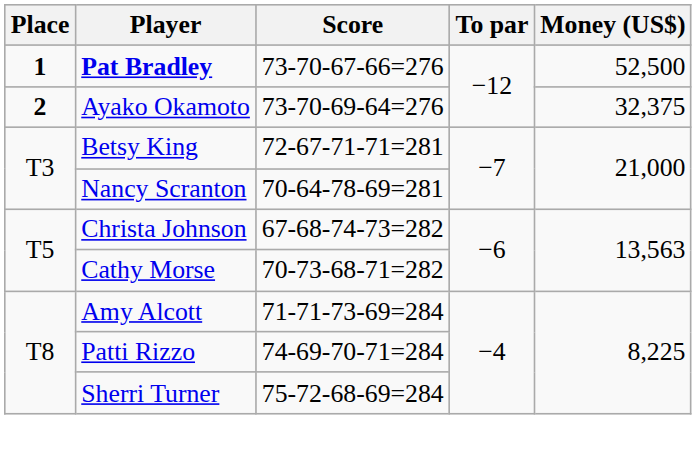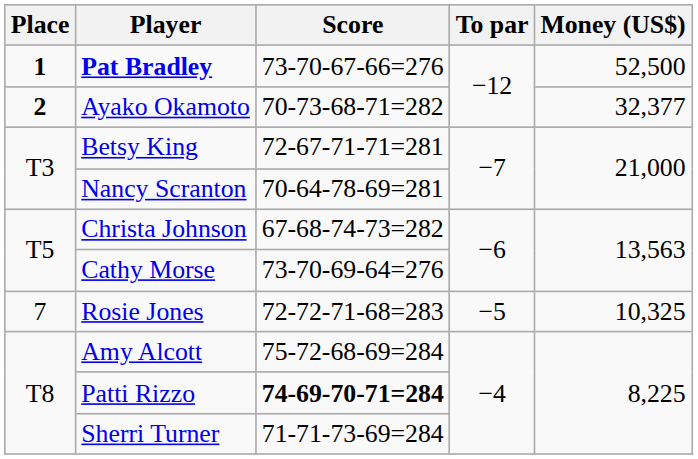 <table class="wikitable">
 <tr>
 <th>Place</th>
 <th>Player</th>
 <th>Score</th>
 <th>To par</th>
 <th>Money (US$)</th>
 </tr>
 <tr>
 <td align=center><strong>1</strong></td>
 <td> <strong><a href='#'>Pat Bradley</a></strong></td>
 <td>73-70-67-66=276</td>
 <td rowspan="2" align=center>−12</td>
 <td align=right>52,500</td>
 </tr>
 <tr>
 <td align=center><strong>2</strong></td>
 <td> <a href='#'>Ayako Okamoto</a></td>
-<td>73-70-69-64=276</td>
-<td align=right>32,375</td>
+<td>70-73-68-71=282</td>
+<td align=right>32,377</td>
 </tr>
 <tr>
 <td rowspan="2" align=center>T3</td>
 <td> <a href='#'>Betsy King</a></td>
 <td>72-67-71-71=281</td>
 <td rowspan="2" align=center>−7</td>
 <td rowspan="2" align=right>21,000</td>
 </tr>
 <tr>
 <td> <a href='#'>Nancy Scranton</a></td>
 <td>70-64-78-69=281</td>
 </tr>
 <tr>
 <td rowspan="2" align=center>T5</td>
 <td> <a href='#'>Christa Johnson</a></td>
 <td>67-68-74-73=282</td>
 <td rowspan="2" align=center>−6</td>
 <td rowspan="2" align=right>13,563</td>
 </tr>
 <tr>
 <td> <a href='#'>Cathy Morse</a></td>
-<td>70-73-68-71=282</td>
+<td>73-70-69-64=276</td>
+</tr>
+<tr>
+<td align=center>7</td>
+<td> <a href='#'>Rosie Jones</a></td>
+<td>72-72-71-68=283</td>
+<td align=center>−5</td>
+<td align=right>10,325</td>
 </tr>
 <tr>
 <td rowspan="3" align=center>T8</td>
 <td> <a href='#'>Amy Alcott</a></td>
-<td>71-71-73-69=284</td>
+<td>75-72-68-69=284</td>
 <td rowspan="3" align=center>−4</td>
 <td rowspan="3" align=right>8,225</td>
 </tr>
 <tr>
 <td> <a href='#'>Patti Rizzo</a></td>
-<td>74-69-70-71=284</td>
+<td><strong>74-69-70-71=284</strong></td>
 </tr>
 <tr>
 <td> <a href='#'>Sherri Turner</a></td>
-<td>75-72-68-69=284</td>
+<td>71-71-73-69=284</td>
 </tr>
 </table>
